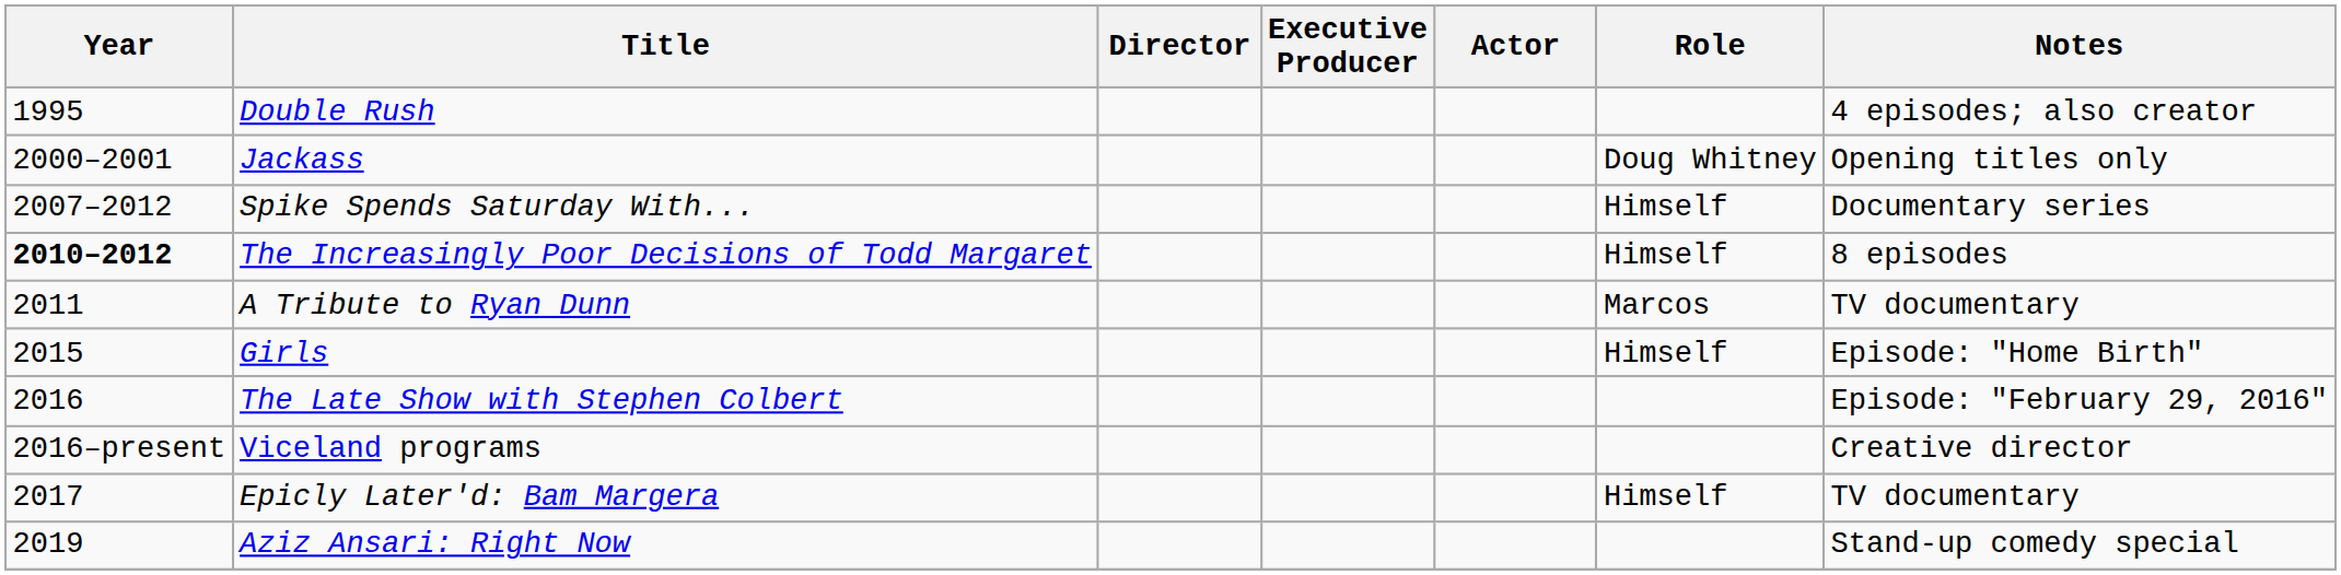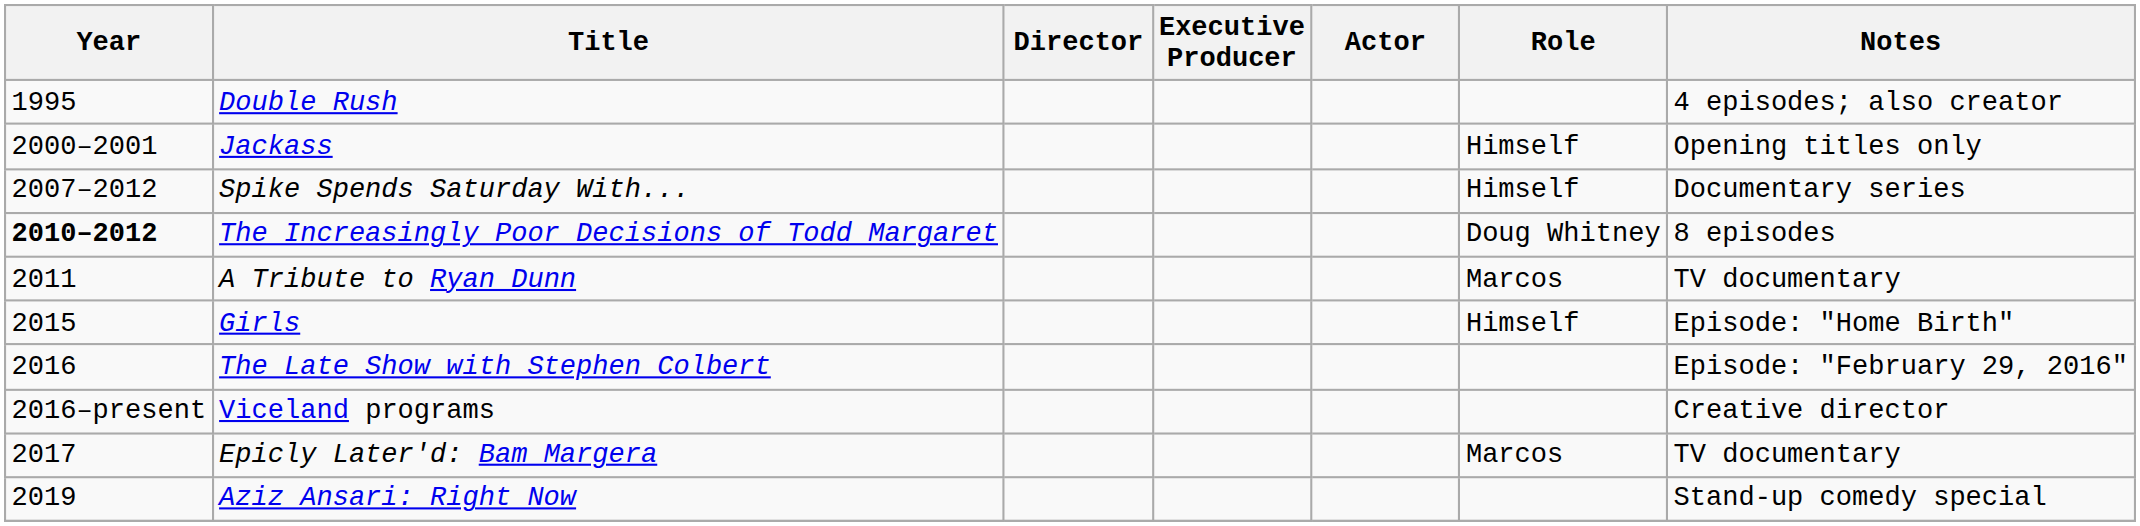 <table class="wikitable">
 <tr>
 <th>Year</th>
 <th>Title</th>
 <th width=65>Director</th>
 <th width=65>Executive<br>Producer</th>
 <th width=65>Actor</th>
 <th>Role</th>
 <th class="unsortable">Notes</th>
 </tr>
 <tr>
 <td>1995</td>
 <td><em><a href='#'>Double Rush</a></em></td>
 <td></td>
 <td></td>
 <td></td>
 <td></td>
 <td>4 episodes; also creator</td>
 </tr>
 <tr>
 <td>2000–2001</td>
 <td><em><a href='#'>Jackass</a></em></td>
 <td></td>
 <td></td>
 <td></td>
-<td>Doug Whitney</td>
+<td>Himself</td>
 <td>Opening titles only</td>
 </tr>
 <tr>
 <td>2007–2012</td>
 <td><em>Spike Spends Saturday With...</em></td>
 <td></td>
 <td></td>
 <td></td>
 <td>Himself</td>
 <td>Documentary series</td>
 </tr>
 <tr>
 <td><strong>2010–2012</strong></td>
 <td><em><a href='#'>The Increasingly Poor Decisions of Todd Margaret</a></em></td>
 <td></td>
 <td></td>
 <td></td>
-<td>Himself</td>
+<td>Doug Whitney</td>
 <td>8 episodes</td>
 </tr>
 <tr>
 <td>2011</td>
 <td><em>A Tribute to <a href='#'>Ryan Dunn</a></em></td>
 <td></td>
 <td></td>
 <td></td>
 <td>Marcos</td>
 <td>TV documentary</td>
 </tr>
 <tr>
 <td>2015</td>
 <td><em><a href='#'>Girls</a></em></td>
 <td></td>
 <td></td>
 <td></td>
 <td>Himself</td>
 <td>Episode: "Home Birth"</td>
 </tr>
 <tr>
 <td>2016</td>
 <td><em><a href='#'>The Late Show with Stephen Colbert</a></em></td>
 <td></td>
 <td></td>
 <td></td>
 <td></td>
 <td>Episode: "February 29, 2016"</td>
 </tr>
 <tr>
 <td>2016–present</td>
 <td><a href='#'>Viceland</a> programs</td>
 <td></td>
 <td></td>
 <td></td>
 <td></td>
 <td>Creative director</td>
 </tr>
 <tr>
 <td>2017</td>
 <td><em>Epicly Later'd: <a href='#'>Bam Margera</a></em></td>
 <td></td>
 <td></td>
 <td></td>
-<td>Himself</td>
+<td>Marcos</td>
 <td>TV documentary</td>
 </tr>
 <tr>
 <td>2019</td>
 <td><em><a href='#'>Aziz Ansari: Right Now</a></em></td>
 <td></td>
 <td></td>
 <td></td>
 <td></td>
 <td>Stand-up comedy special</td>
 </tr>
 <tr>
 </tr>
 </table>
